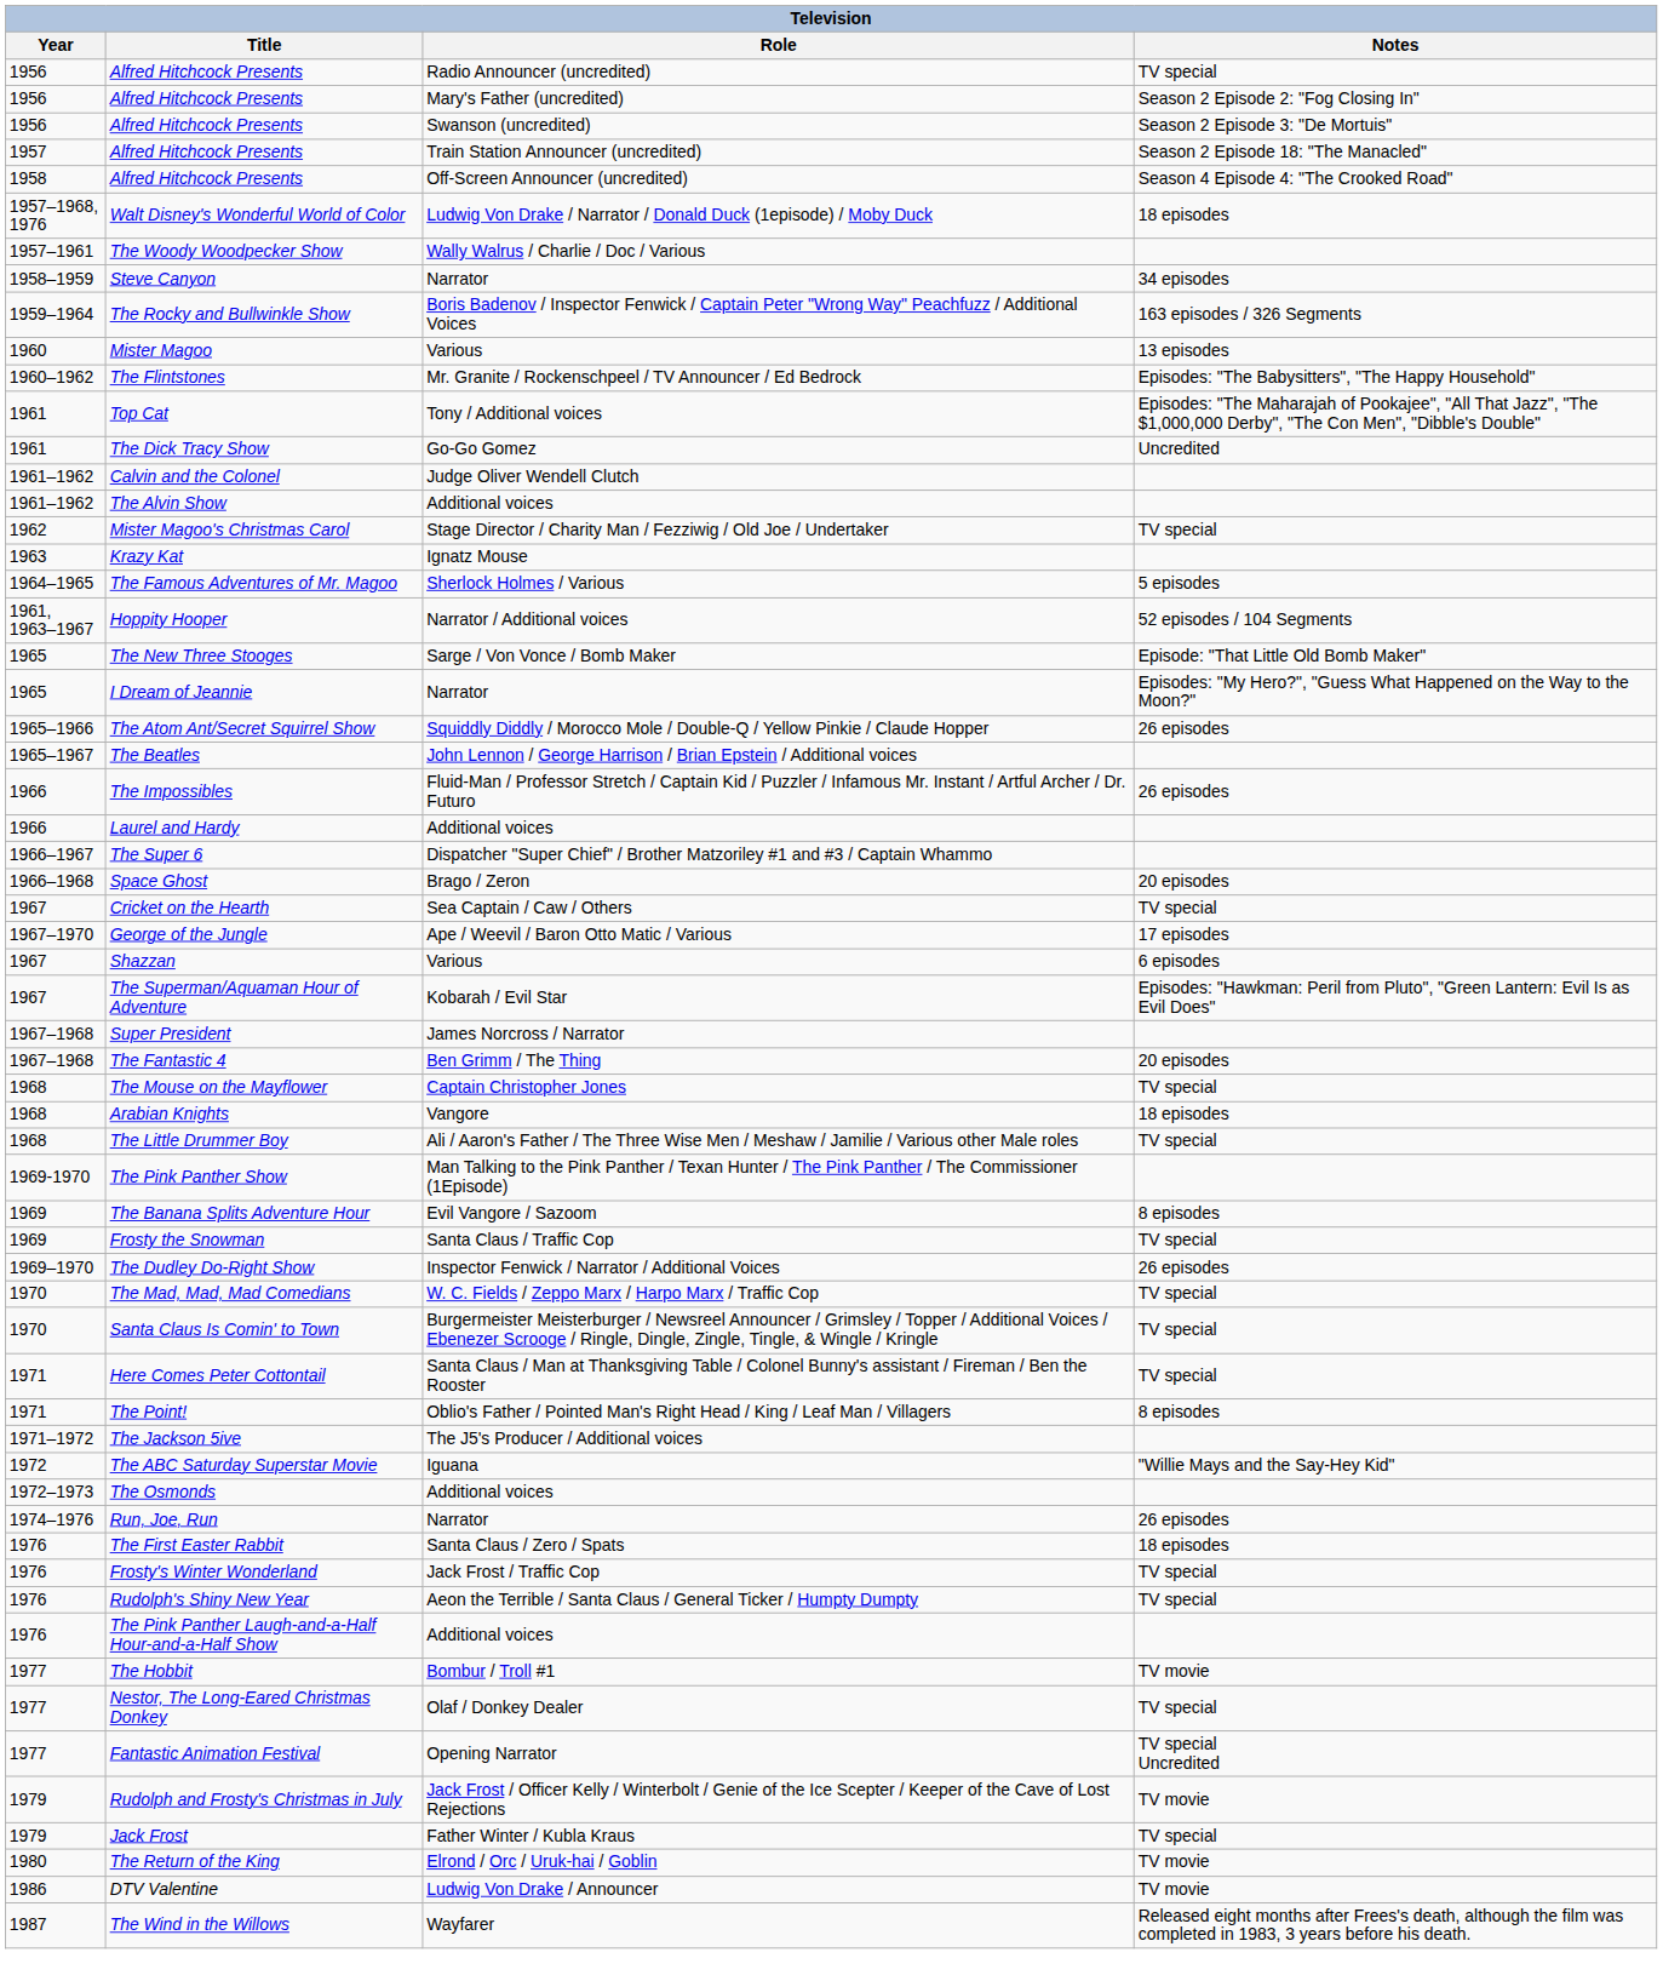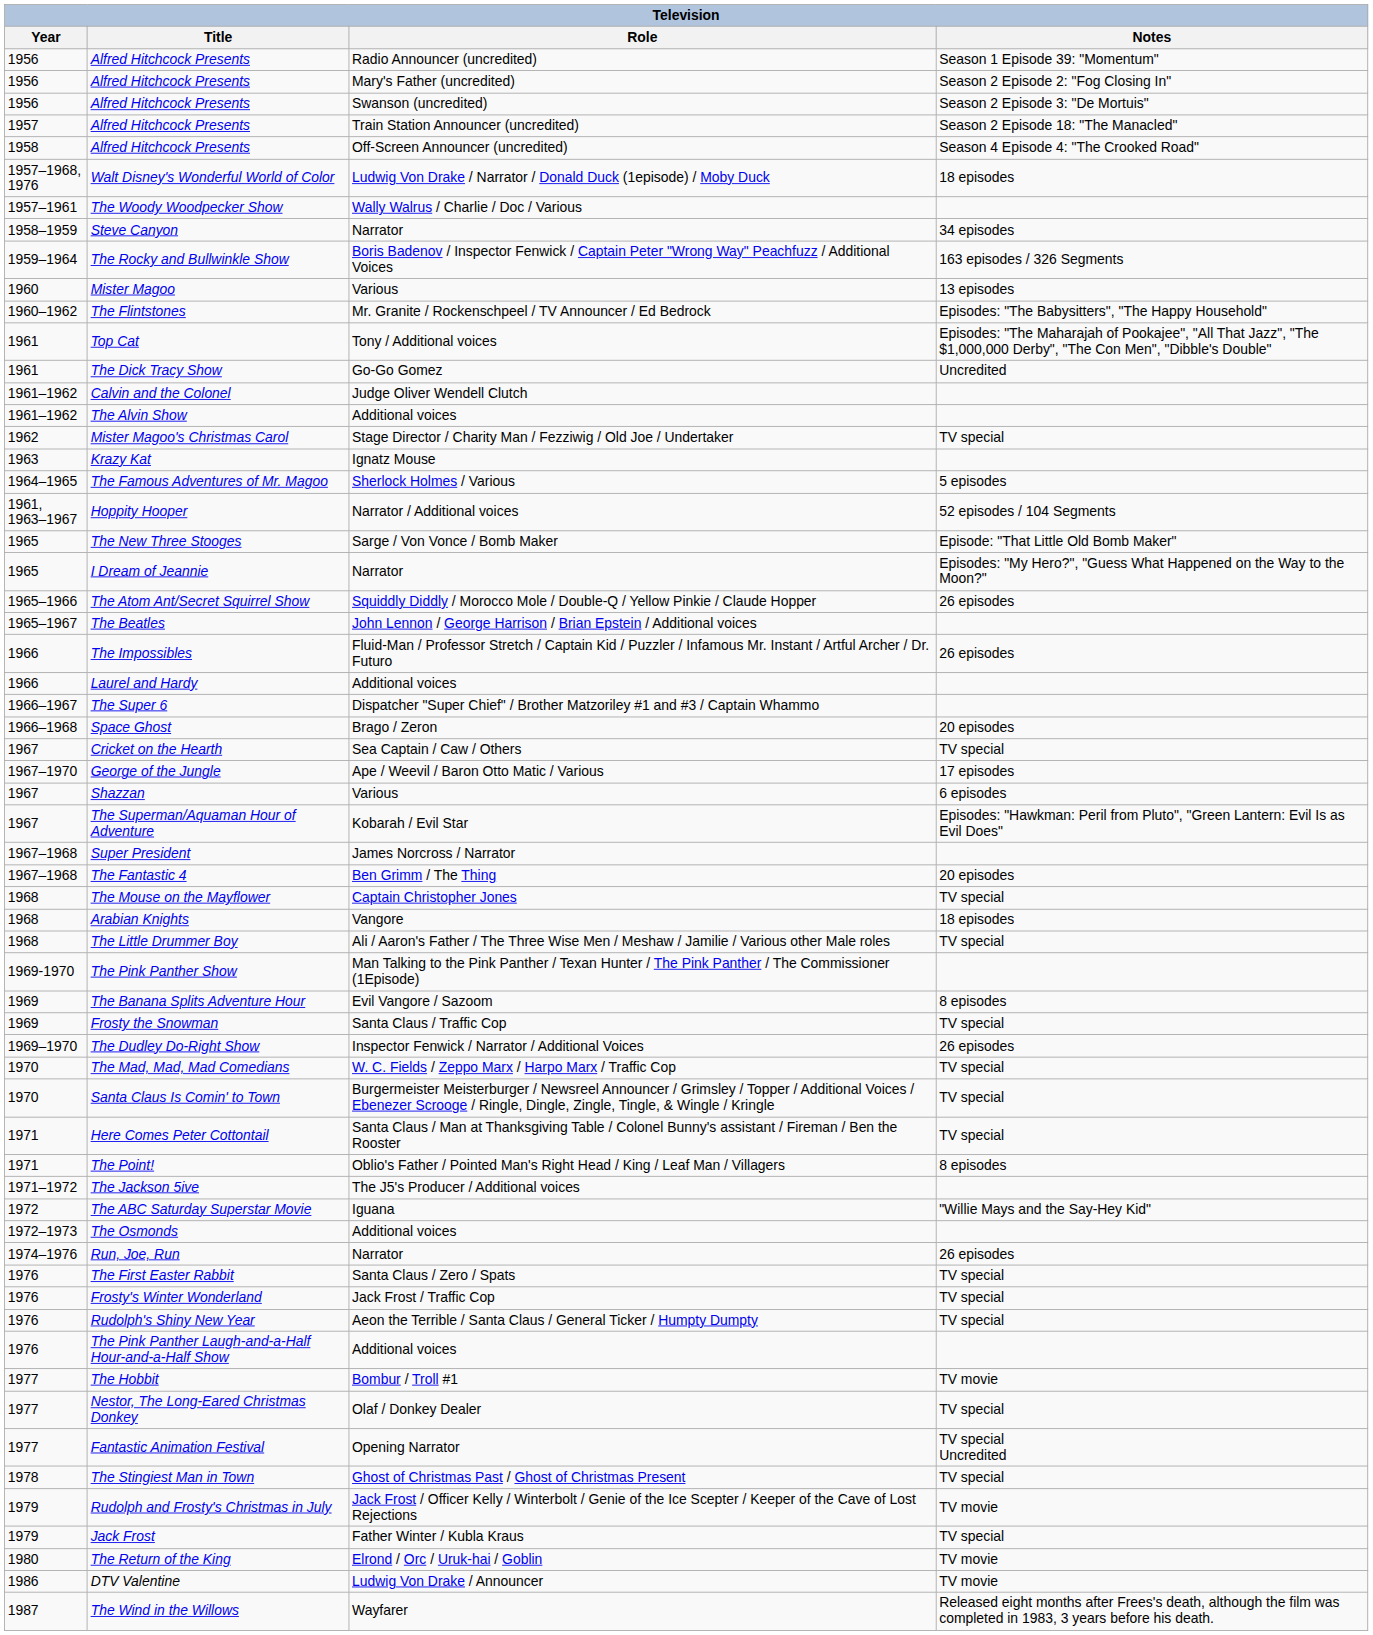 <table class="wikitable">
 <tr>
 <th colspan="4" style="background: LightSteelBlue;">Television</th>
 </tr>
 <tr style="background:#ccc; text-align:center;">
 <th>Year</th>
 <th>Title</th>
 <th>Role</th>
 <th>Notes</th>
 </tr>
 <tr>
 <td>1956</td>
 <td><em><a href='#'>Alfred Hitchcock Presents</a></em></td>
 <td>Radio Announcer (uncredited)</td>
-<td>TV special</td>
+<td>Season 1 Episode 39: "Momentum"</td>
 </tr>
 <tr>
 <td>1956</td>
 <td><em><a href='#'>Alfred Hitchcock Presents</a></em></td>
 <td>Mary's Father (uncredited)</td>
 <td>Season 2 Episode 2: "Fog Closing In"</td>
 </tr>
 <tr>
 <td>1956</td>
 <td><em><a href='#'>Alfred Hitchcock Presents</a></em></td>
 <td>Swanson (uncredited)</td>
 <td>Season 2 Episode 3: "De Mortuis"</td>
 </tr>
 <tr>
 <td>1957</td>
 <td><em><a href='#'>Alfred Hitchcock Presents</a></em></td>
 <td>Train Station Announcer (uncredited)</td>
 <td>Season 2 Episode 18: "The Manacled"</td>
 </tr>
 <tr>
 <td>1958</td>
 <td><em><a href='#'>Alfred Hitchcock Presents</a></em></td>
 <td>Off-Screen Announcer (uncredited)</td>
 <td>Season 4 Episode 4: "The Crooked Road"</td>
 </tr>
 <tr>
 <td>1957–1968, 1976</td>
 <td><em><a href='#'>Walt Disney's Wonderful World of Color</a></em></td>
 <td><a href='#'>Ludwig Von Drake</a> / Narrator / <a href='#'>Donald Duck</a> (1episode) / <a href='#'>Moby Duck</a></td>
 <td>18 episodes</td>
 </tr>
 <tr>
 <td>1957–1961</td>
 <td><em><a href='#'>The Woody Woodpecker Show</a></em></td>
 <td><a href='#'>Wally Walrus</a> / Charlie / Doc / Various</td>
 <td></td>
 </tr>
 <tr>
 <td>1958–1959</td>
 <td><em><a href='#'>Steve Canyon</a></em></td>
 <td>Narrator</td>
 <td>34 episodes</td>
 </tr>
 <tr>
 <td>1959–1964</td>
 <td><em><a href='#'>The Rocky and Bullwinkle Show</a></em></td>
 <td><a href='#'>Boris Badenov</a> / Inspector Fenwick / <a href='#'>Captain Peter "Wrong Way" Peachfuzz</a> / Additional Voices</td>
 <td>163 episodes / 326 Segments</td>
 </tr>
 <tr>
 <td>1960</td>
 <td><em><a href='#'>Mister Magoo</a></em></td>
 <td>Various</td>
 <td>13 episodes</td>
 </tr>
 <tr>
 <td>1960–1962</td>
 <td><em><a href='#'>The Flintstones</a></em></td>
 <td>Mr. Granite / Rockenschpeel / TV Announcer / Ed Bedrock</td>
 <td>Episodes: "The Babysitters", "The Happy Household"</td>
 </tr>
 <tr>
 <td>1961</td>
 <td><em><a href='#'>Top Cat</a></em></td>
 <td>Tony / Additional voices</td>
 <td>Episodes: "The Maharajah of Pookajee", "All That Jazz", "The $1,000,000 Derby", "The Con Men", "Dibble's Double"</td>
 </tr>
 <tr>
 <td>1961</td>
 <td><em><a href='#'>The Dick Tracy Show</a></em></td>
 <td>Go-Go Gomez</td>
 <td>Uncredited</td>
 </tr>
 <tr>
 <td>1961–1962</td>
 <td><em><a href='#'>Calvin and the Colonel</a></em></td>
 <td>Judge Oliver Wendell Clutch</td>
 <td></td>
 </tr>
 <tr>
 <td>1961–1962</td>
 <td><em><a href='#'>The Alvin Show</a></em></td>
 <td>Additional voices</td>
 <td></td>
 </tr>
 <tr>
 <td>1962</td>
 <td><em><a href='#'>Mister Magoo's Christmas Carol</a></em></td>
 <td>Stage Director / Charity Man / Fezziwig / Old Joe / Undertaker</td>
 <td>TV special</td>
 </tr>
 <tr>
 <td>1963</td>
 <td><em><a href='#'>Krazy Kat</a></em></td>
 <td>Ignatz Mouse</td>
 <td></td>
 </tr>
 <tr>
 <td>1964–1965</td>
 <td><em><a href='#'>The Famous Adventures of Mr. Magoo</a></em></td>
 <td><a href='#'>Sherlock Holmes</a> / Various</td>
 <td>5 episodes</td>
 </tr>
 <tr>
 <td>1961, 1963–1967</td>
 <td><em><a href='#'>Hoppity Hooper</a></em></td>
 <td>Narrator / Additional voices</td>
 <td>52 episodes / 104 Segments</td>
 </tr>
 <tr>
 <td>1965</td>
 <td><em><a href='#'>The New Three Stooges</a></em></td>
 <td>Sarge / Von Vonce / Bomb Maker</td>
 <td>Episode: "That Little Old Bomb Maker"</td>
 </tr>
 <tr>
 <td>1965</td>
 <td><em><a href='#'>I Dream of Jeannie</a></em></td>
 <td>Narrator</td>
 <td>Episodes: "My Hero?", "Guess What Happened on the Way to the Moon?"</td>
 </tr>
 <tr>
 <td>1965–1966</td>
 <td><em><a href='#'>The Atom Ant/Secret Squirrel Show</a></em></td>
 <td><a href='#'>Squiddly Diddly</a> / Morocco Mole / Double-Q / Yellow Pinkie / Claude Hopper</td>
 <td>26 episodes</td>
 </tr>
 <tr>
 <td>1965–1967</td>
 <td><em><a href='#'>The Beatles</a></em></td>
 <td><a href='#'>John Lennon</a> / <a href='#'>George Harrison</a> / <a href='#'>Brian Epstein</a> / Additional voices</td>
 <td></td>
 </tr>
 <tr>
 <td>1966</td>
 <td><em><a href='#'>The Impossibles</a></em></td>
 <td>Fluid-Man / Professor Stretch / Captain Kid / Puzzler / Infamous Mr. Instant / Artful Archer / Dr. Futuro</td>
 <td>26 episodes</td>
 </tr>
 <tr>
 <td>1966</td>
 <td><em><a href='#'>Laurel and Hardy</a></em></td>
 <td>Additional voices</td>
 <td></td>
 </tr>
 <tr>
 <td>1966–1967</td>
 <td><em><a href='#'>The Super 6</a></em></td>
 <td>Dispatcher "Super Chief" / Brother Matzoriley #1 and #3 / Captain Whammo</td>
 <td></td>
 </tr>
 <tr>
 <td>1966–1968</td>
 <td><em><a href='#'>Space Ghost</a></em></td>
 <td>Brago / Zeron</td>
 <td>20 episodes</td>
 </tr>
 <tr>
 <td>1967</td>
 <td><em><a href='#'>Cricket on the Hearth</a></em></td>
 <td>Sea Captain / Caw / Others</td>
 <td>TV special</td>
 </tr>
 <tr>
 <td>1967–1970</td>
 <td><em><a href='#'>George of the Jungle</a></em></td>
 <td>Ape / Weevil / Baron Otto Matic / Various</td>
 <td>17 episodes</td>
 </tr>
 <tr>
 <td>1967</td>
 <td><em><a href='#'>Shazzan</a></em></td>
 <td>Various</td>
 <td>6 episodes</td>
 </tr>
 <tr>
 <td>1967</td>
 <td><em><a href='#'>The Superman/Aquaman Hour of Adventure</a></em></td>
 <td>Kobarah / Evil Star</td>
 <td>Episodes: "Hawkman: Peril from Pluto", "Green Lantern: Evil Is as Evil Does"</td>
 </tr>
 <tr>
 <td>1967–1968</td>
 <td><em><a href='#'>Super President</a></em></td>
 <td>James Norcross / Narrator</td>
 <td></td>
 </tr>
 <tr>
 <td>1967–1968</td>
 <td><em><a href='#'>The Fantastic 4</a></em></td>
 <td><a href='#'>Ben Grimm</a> / The <a href='#'>Thing</a></td>
 <td>20 episodes</td>
 </tr>
 <tr>
 <td>1968</td>
 <td><em><a href='#'>The Mouse on the Mayflower</a></em></td>
 <td><a href='#'>Captain Christopher Jones</a></td>
 <td>TV special</td>
 </tr>
 <tr>
 <td>1968</td>
 <td><em><a href='#'>Arabian Knights</a></em></td>
 <td>Vangore</td>
 <td>18 episodes</td>
 </tr>
 <tr>
 <td>1968</td>
 <td><em><a href='#'>The Little Drummer Boy</a></em></td>
 <td>Ali / Aaron's Father / The Three Wise Men / Meshaw / Jamilie / Various other Male roles</td>
 <td>TV special</td>
 </tr>
 <tr>
 <td>1969-1970</td>
 <td><em><a href='#'>The Pink Panther Show</a></em></td>
 <td>Man Talking to the Pink Panther / Texan Hunter / <a href='#'>The Pink Panther</a> / The Commissioner (1Episode)</td>
 <td></td>
 </tr>
 <tr>
 <td>1969</td>
 <td><em><a href='#'>The Banana Splits Adventure Hour</a></em></td>
 <td>Evil Vangore / Sazoom</td>
 <td>8 episodes</td>
 </tr>
 <tr>
 <td>1969</td>
 <td><em><a href='#'>Frosty the Snowman</a></em></td>
 <td>Santa Claus / Traffic Cop</td>
 <td>TV special</td>
 </tr>
 <tr>
 <td>1969–1970</td>
 <td><em><a href='#'>The Dudley Do-Right Show</a></em></td>
 <td>Inspector Fenwick / Narrator / Additional Voices</td>
 <td>26 episodes</td>
 </tr>
 <tr>
 <td>1970</td>
 <td><em><a href='#'>The Mad, Mad, Mad Comedians</a></em></td>
 <td><a href='#'>W. C. Fields</a> / <a href='#'>Zeppo Marx</a> / <a href='#'>Harpo Marx</a> / Traffic Cop</td>
 <td>TV special</td>
 </tr>
 <tr>
 <td>1970</td>
 <td><em><a href='#'>Santa Claus Is Comin' to Town</a></em></td>
 <td>Burgermeister Meisterburger / Newsreel Announcer / Grimsley / Topper / Additional Voices / <a href='#'>Ebenezer Scrooge</a> / Ringle, Dingle, Zingle, Tingle, & Wingle / Kringle</td>
 <td>TV special</td>
 </tr>
 <tr>
 <td>1971</td>
 <td><em><a href='#'>Here Comes Peter Cottontail</a></em></td>
 <td>Santa Claus / Man at Thanksgiving Table / Colonel Bunny's assistant / Fireman / Ben the Rooster</td>
 <td>TV special</td>
 </tr>
 <tr>
 <td>1971</td>
 <td><em><a href='#'>The Point!</a></em></td>
 <td>Oblio's Father / Pointed Man's Right Head / King / Leaf Man / Villagers</td>
 <td>8 episodes</td>
 </tr>
 <tr>
 <td>1971–1972</td>
 <td><em><a href='#'>The Jackson 5ive</a></em></td>
 <td>The J5's Producer / Additional voices</td>
 <td></td>
 </tr>
 <tr>
 <td>1972</td>
 <td><em><a href='#'>The ABC Saturday Superstar Movie</a></em></td>
 <td>Iguana</td>
 <td>"Willie Mays and the Say-Hey Kid"</td>
 </tr>
 <tr>
 <td>1972–1973</td>
 <td><em><a href='#'>The Osmonds</a></em></td>
 <td>Additional voices</td>
 <td></td>
 </tr>
 <tr>
 <td>1974–1976</td>
 <td><em><a href='#'>Run, Joe, Run</a></em></td>
 <td>Narrator</td>
 <td>26 episodes</td>
 </tr>
 <tr>
 <td>1976</td>
 <td><em><a href='#'>The First Easter Rabbit</a></em></td>
 <td>Santa Claus / Zero / Spats</td>
-<td>18 episodes</td>
+<td>TV special</td>
 </tr>
 <tr>
 <td>1976</td>
 <td><em><a href='#'>Frosty's Winter Wonderland</a></em></td>
 <td>Jack Frost / Traffic Cop</td>
 <td>TV special</td>
 </tr>
 <tr>
 <td>1976</td>
 <td><em><a href='#'>Rudolph's Shiny New Year</a></em></td>
 <td>Aeon the Terrible / Santa Claus / General Ticker / <a href='#'>Humpty Dumpty</a></td>
 <td>TV special</td>
 </tr>
 <tr>
 <td>1976</td>
 <td><em><a href='#'>The Pink Panther Laugh-and-a-Half Hour-and-a-Half Show</a></em></td>
 <td>Additional voices</td>
 <td></td>
 </tr>
 <tr>
 <td>1977</td>
 <td><em><a href='#'>The Hobbit</a></em></td>
 <td><a href='#'>Bombur</a> / <a href='#'>Troll</a> #1</td>
 <td>TV movie</td>
 </tr>
 <tr>
 <td>1977</td>
 <td><em><a href='#'>Nestor, The Long-Eared Christmas Donkey</a></em></td>
 <td>Olaf / Donkey Dealer</td>
 <td>TV special</td>
 </tr>
 <tr>
 <td>1977</td>
 <td><em><a href='#'>Fantastic Animation Festival</a></em></td>
 <td>Opening Narrator</td>
 <td>TV special<br>Uncredited</td>
 </tr>
 <tr>
+<td>1978</td>
+<td><em><a href='#'>The Stingiest Man in Town</a></em></td>
+<td><a href='#'>Ghost of Christmas Past</a> / <a href='#'>Ghost of Christmas Present</a></td>
+<td>TV special</td>
+</tr>
+<tr>
 <td>1979</td>
 <td><em><a href='#'>Rudolph and Frosty's Christmas in July</a></em></td>
 <td><a href='#'>Jack Frost</a> / Officer Kelly / Winterbolt / Genie of the Ice Scepter / Keeper of the Cave of Lost Rejections</td>
 <td>TV movie</td>
 </tr>
 <tr>
 <td>1979</td>
 <td><em><a href='#'>Jack Frost</a></em></td>
 <td>Father Winter / Kubla Kraus</td>
 <td>TV special</td>
 </tr>
 <tr>
 <td>1980</td>
 <td><em><a href='#'>The Return of the King</a></em></td>
 <td><a href='#'>Elrond</a> / <a href='#'>Orc</a> / <a href='#'>Uruk-hai</a> / <a href='#'>Goblin</a></td>
 <td>TV movie</td>
 </tr>
 <tr>
 <td>1986</td>
 <td><em>DTV Valentine</em></td>
 <td><a href='#'>Ludwig Von Drake</a> / Announcer</td>
 <td>TV movie</td>
 </tr>
 <tr>
 <td>1987</td>
 <td><em><a href='#'>The Wind in the Willows</a></em></td>
 <td>Wayfarer</td>
 <td>Released eight months after Frees's death, although the film was completed in 1983, 3 years before his death.</td>
 </tr>
 </table>
